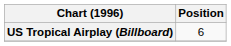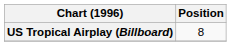 <table class="wikitable plainrowheaders " style="text-align:center;">
 <tr>
 <th scope="col">Chart (1996)</th>
 <th scope="col">Position</th>
 </tr>
 <tr>
 <th scope="row">US Tropical Airplay (<em>Billboard</em>)</th>
-<td>6</td>
+<td>8</td>
 </tr>
 <tr>
 </tr>
 </table>
